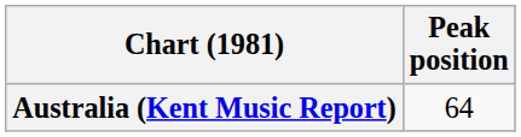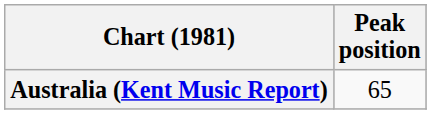 <table class="wikitable sortable plainrowheaders">
 <tr>
 <th scope="col">Chart (1981)</th>
 <th scope="col">Peak<br>position</th>
 </tr>
 <tr>
 <th scope="row">Australia (<a href='#'>Kent Music Report</a>)</th>
-<td style="text-align:center;">64</td>
+<td style="text-align:center;">65</td>
 </tr>
 </table>
